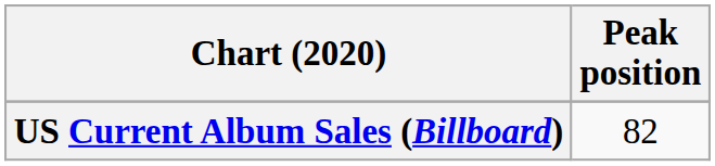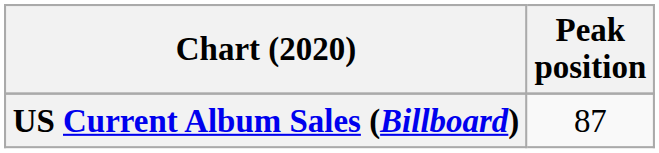 <table class="wikitable sortable plainrowheaders" style="text-align:center;">
 <tr>
 <th>Chart (2020)</th>
 <th>Peak<br>position</th>
 </tr>
 <tr>
 </tr>
 <tr>
 <th scope="row">US <a href='#'>Current Album Sales</a> (<em><a href='#'>Billboard</a></em>)</th>
-<td>82</td>
+<td>87</td>
 </tr>
 </table>
